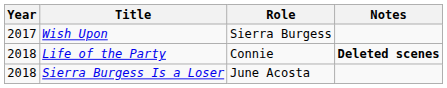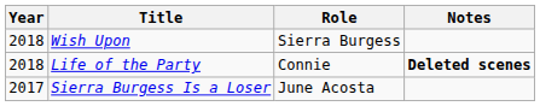 <table class="wikitable sortable">
 <tr>
 <th scope="col">Year</th>
 <th scope="col">Title</th>
 <th scope="col">Role</th>
 <th scope="col" class="unsortable">Notes</th>
 </tr>
 <tr>
-<td>2017</td>
+<td>2018</td>
 <td><em><a href='#'>Wish Upon</a></em></td>
 <td>Sierra Burgess</td>
 <td></td>
 </tr>
 <tr>
 <td>2018</td>
 <td><em><a href='#'>Life of the Party</a></em></td>
 <td>Connie</td>
 <td><strong>Deleted scenes</strong></td>
 </tr>
 <tr>
-<td>2018</td>
+<td>2017</td>
 <td><em><a href='#'>Sierra Burgess Is a Loser</a></em></td>
 <td>June Acosta</td>
 <td></td>
 </tr>
 </table>
